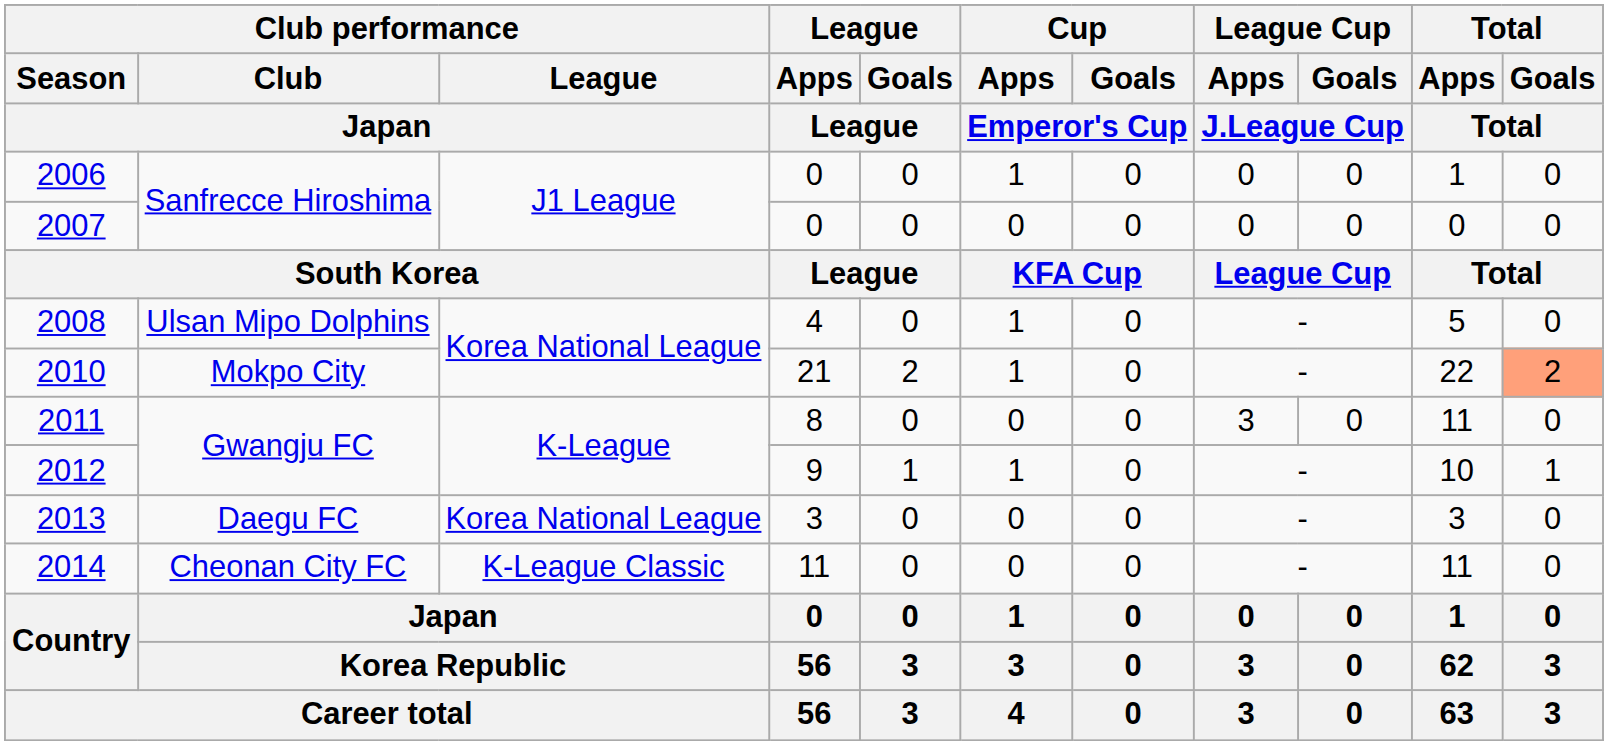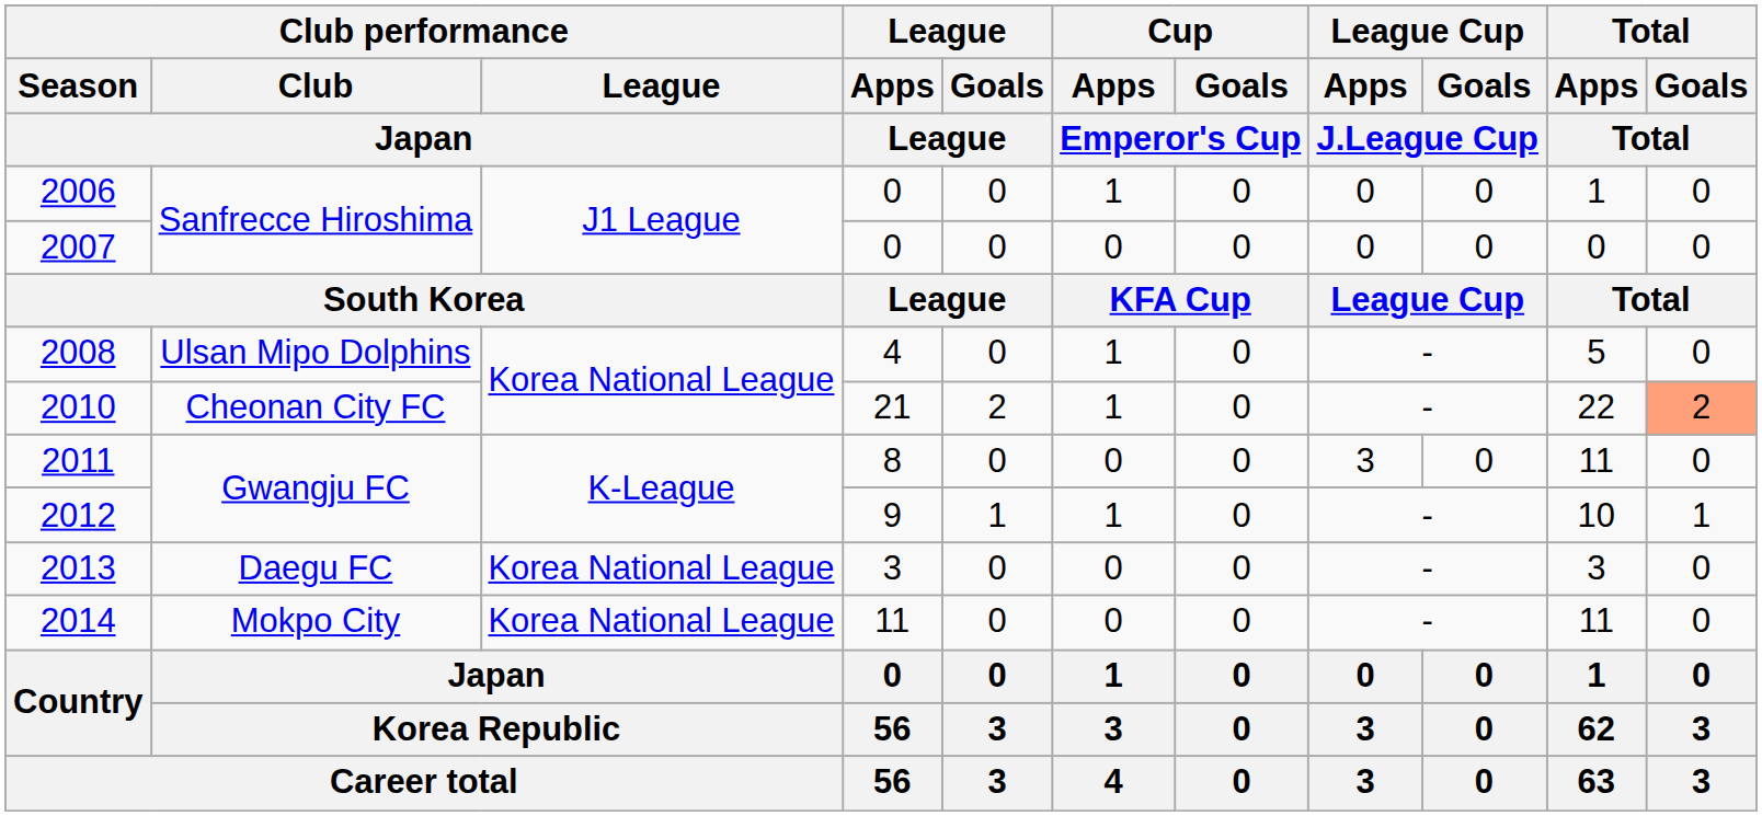 <table class="wikitable" style="text-align:center;">
 <tr>
 <th colspan=3>Club performance</th>
 <th colspan=2>League</th>
 <th colspan=2>Cup</th>
 <th colspan=2>League Cup</th>
 <th colspan=2>Total</th>
 </tr>
 <tr>
 <th>Season</th>
 <th>Club</th>
 <th>League</th>
 <th>Apps</th>
 <th>Goals</th>
 <th>Apps</th>
 <th>Goals</th>
 <th>Apps</th>
 <th>Goals</th>
 <th>Apps</th>
 <th>Goals</th>
 </tr>
 <tr>
 <th colspan=3>Japan</th>
 <th colspan=2>League</th>
 <th colspan=2><a href='#'>Emperor's Cup</a></th>
 <th colspan=2><a href='#'>J.League Cup</a></th>
 <th colspan=2>Total</th>
 </tr>
 <tr>
 <td><a href='#'>2006</a></td>
 <td rowspan="2"><a href='#'>Sanfrecce Hiroshima</a></td>
 <td rowspan="2"><a href='#'>J1 League</a></td>
 <td>0</td>
 <td>0</td>
 <td>1</td>
 <td>0</td>
 <td>0</td>
 <td>0</td>
 <td>1</td>
 <td>0</td>
 </tr>
 <tr>
 <td><a href='#'>2007</a></td>
 <td>0</td>
 <td>0</td>
 <td>0</td>
 <td>0</td>
 <td>0</td>
 <td>0</td>
 <td>0</td>
 <td>0</td>
 </tr>
 <tr>
 <th colspan=3>South Korea</th>
 <th colspan=2>League</th>
 <th colspan=2><a href='#'>KFA Cup</a></th>
 <th colspan=2><a href='#'>League Cup</a></th>
 <th colspan=2>Total</th>
 </tr>
 <tr>
 <td><a href='#'>2008</a></td>
 <td rowspan="1"><a href='#'>Ulsan Mipo Dolphins</a></td>
 <td rowspan="2"><a href='#'>Korea National League</a></td>
 <td>4</td>
 <td>0</td>
 <td>1</td>
 <td>0</td>
 <td colspan=2>-</td>
 <td>5</td>
 <td>0</td>
 </tr>
 <tr>
 <td><a href='#'>2010</a></td>
-<td rowspan="1"><a href='#'>Mokpo City</a></td>
+<td rowspan="1"><a href='#'>Cheonan City FC</a></td>
 <td>21</td>
 <td>2</td>
 <td>1</td>
 <td>0</td>
 <td colspan=2>-</td>
 <td>22</td>
 <td style="background: lightsalmon;">2</td>
 </tr>
 <tr>
 <td><a href='#'>2011</a></td>
 <td rowspan="2"><a href='#'>Gwangju FC</a></td>
 <td rowspan="2"><a href='#'>K-League</a></td>
 <td>8</td>
 <td>0</td>
 <td>0</td>
 <td>0</td>
 <td>3</td>
 <td>0</td>
 <td>11</td>
 <td>0</td>
 </tr>
 <tr>
 <td><a href='#'>2012</a></td>
 <td>9</td>
 <td>1</td>
 <td>1</td>
 <td>0</td>
 <td colspan="2">-</td>
 <td>10</td>
 <td>1</td>
 </tr>
 <tr>
 <td><a href='#'>2013</a></td>
 <td rowspan="1"><a href='#'>Daegu FC</a></td>
 <td rowspan="1"><a href='#'>Korea National League</a></td>
 <td>3</td>
 <td>0</td>
 <td>0</td>
 <td>0</td>
 <td colspan="2">-</td>
 <td>3</td>
 <td>0</td>
 </tr>
 <tr>
 <td><a href='#'>2014</a></td>
-<td rowspan="1"><a href='#'>Cheonan City FC</a></td>
-<td rowspan="1"><a href='#'>K-League Classic</a></td>
+<td rowspan="1"><a href='#'>Mokpo City</a></td>
+<td rowspan="1"><a href='#'>Korea National League</a></td>
 <td>11</td>
 <td>0</td>
 <td>0</td>
 <td>0</td>
 <td colspan="2">-</td>
 <td>11</td>
 <td>0</td>
 </tr>
 <tr>
 <th rowspan=2>Country</th>
 <th colspan=2>Japan</th>
 <th>0</th>
 <th>0</th>
 <th>1</th>
 <th>0</th>
 <th>0</th>
 <th>0</th>
 <th>1</th>
 <th>0</th>
 </tr>
 <tr>
 <th colspan=2>Korea Republic</th>
 <th>56</th>
 <th>3</th>
 <th>3</th>
 <th>0</th>
 <th>3</th>
 <th>0</th>
 <th>62</th>
 <th>3</th>
 </tr>
 <tr>
 <th colspan=3>Career total</th>
 <th>56</th>
 <th>3</th>
 <th>4</th>
 <th>0</th>
 <th>3</th>
 <th>0</th>
 <th>63</th>
 <th>3</th>
 </tr>
 </table>
